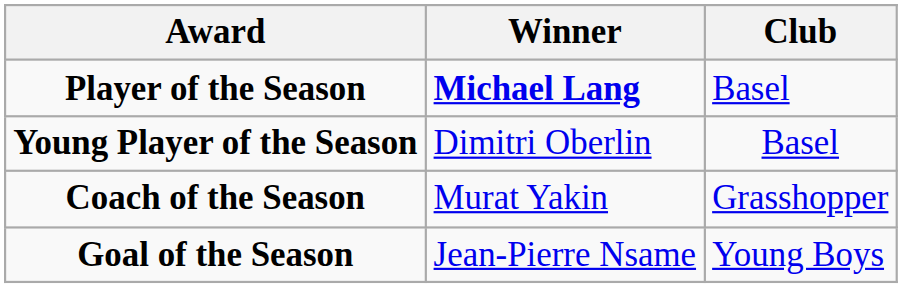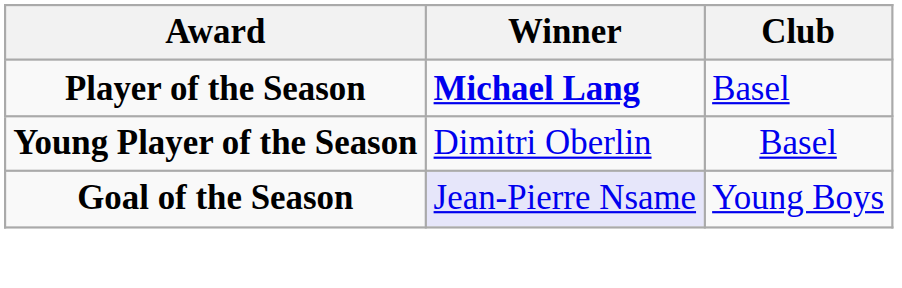 <table class="wikitable" style="text-align:center">
 <tr>
 <th><strong>Award</strong></th>
 <th>Winner</th>
 <th>Club</th>
 </tr>
 <tr>
 <td><strong>Player of the Season</strong></td>
 <td align="left"><strong> <a href='#'>Michael Lang</a></strong></td>
 <td align="left"><a href='#'>Basel</a></td>
 </tr>
 <tr>
 <td><strong>Young Player of the Season</strong></td>
 <td align="left"> <a href='#'>Dimitri Oberlin</a></td>
 <td><a href='#'>Basel</a></td>
 </tr>
 <tr>
-<td><strong>Coach of the Season</strong></td>
-<td align="left"> <a href='#'>Murat Yakin</a></td>
-<td align="left"><a href='#'>Grasshopper</a></td>
-</tr>
-<tr>
 <td><strong>Goal of the Season</strong></td>
-<td align="left"> <a href='#'>Jean-Pierre Nsame</a></td>
+<td align="left" style="background: lavender;"> <a href='#'>Jean-Pierre Nsame</a></td>
 <td align="left"><a href='#'>Young Boys</a></td>
 </tr>
 </table>
